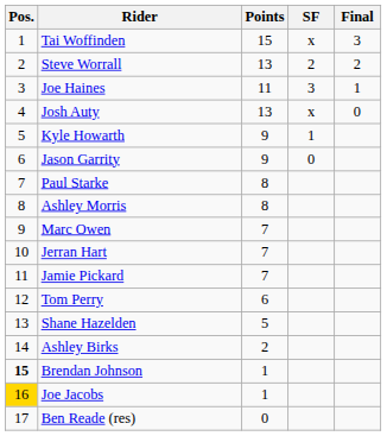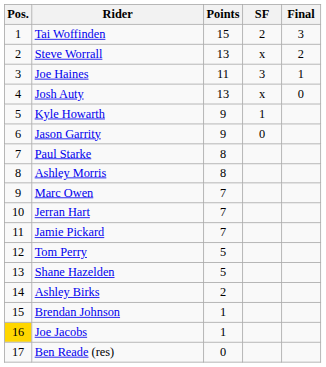 <table class=wikitable style="font-size:93%;">
 <tr>
 <th width=25px>Pos.</th>
 <th width=200px>Rider</th>
 <th width=40px>Points</th>
 <th width=40px>SF</th>
 <th width=40px>Final</th>
 </tr>
 <tr align=center>
 <td>1</td>
 <td align=left><a href='#'>Tai Woffinden</a></td>
 <td>15</td>
-<td>x</td>
+<td>2</td>
 <td>3</td>
 </tr>
 <tr align=center>
 <td>2</td>
 <td align=left><a href='#'>Steve Worrall</a></td>
 <td>13</td>
-<td>2</td>
+<td>x</td>
 <td>2</td>
 </tr>
 <tr align=center>
 <td>3</td>
 <td align=left><a href='#'>Joe Haines</a></td>
 <td>11</td>
 <td>3</td>
 <td>1</td>
 </tr>
 <tr align=center>
 <td>4</td>
 <td align=left><a href='#'>Josh Auty</a></td>
 <td>13</td>
 <td>x</td>
 <td>0</td>
 </tr>
 <tr align=center>
 <td>5</td>
 <td align=left><a href='#'>Kyle Howarth</a></td>
 <td>9</td>
 <td>1</td>
 <td></td>
 </tr>
 <tr align=center>
 <td>6</td>
 <td align=left><a href='#'>Jason Garrity</a></td>
 <td>9</td>
 <td>0</td>
 <td></td>
 </tr>
 <tr align=center>
 <td>7</td>
 <td align=left><a href='#'>Paul Starke</a></td>
 <td>8</td>
 <td></td>
 <td></td>
 </tr>
 <tr align=center>
 <td>8</td>
 <td align=left><a href='#'>Ashley Morris</a></td>
 <td>8</td>
 <td></td>
 <td></td>
 </tr>
 <tr align=center>
 <td>9</td>
 <td align=left><a href='#'>Marc Owen</a></td>
 <td>7</td>
 <td></td>
 <td></td>
 </tr>
 <tr align=center>
 <td>10</td>
 <td align=left><a href='#'>Jerran Hart</a></td>
 <td>7</td>
 <td></td>
 <td></td>
 </tr>
 <tr align=center>
 <td>11</td>
 <td align=left><a href='#'>Jamie Pickard</a></td>
 <td>7</td>
 <td></td>
 <td></td>
 </tr>
 <tr align=center>
 <td>12</td>
 <td align=left><a href='#'>Tom Perry</a></td>
-<td>6</td>
+<td>5</td>
 <td></td>
 <td></td>
 </tr>
 <tr align=center>
 <td>13</td>
 <td align=left><a href='#'>Shane Hazelden</a></td>
 <td>5</td>
 <td></td>
 <td></td>
 </tr>
 <tr align=center>
 <td>14</td>
 <td align=left><a href='#'>Ashley Birks</a></td>
 <td>2</td>
 <td></td>
 <td></td>
 </tr>
 <tr align=center>
-<td><strong>15</strong></td>
+<td>15</td>
 <td align=left><a href='#'>Brendan Johnson</a></td>
 <td>1</td>
 <td></td>
 <td></td>
 </tr>
 <tr align=center>
 <td style="background: gold;">16</td>
 <td align=left><a href='#'>Joe Jacobs</a></td>
 <td>1</td>
 <td></td>
 <td></td>
 </tr>
 <tr align=center>
 <td>17</td>
 <td align=left><a href='#'>Ben Reade</a> (res)</td>
 <td>0</td>
 <td></td>
 <td></td>
 </tr>
 </table>
